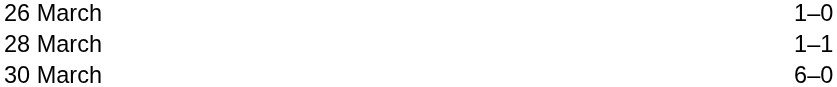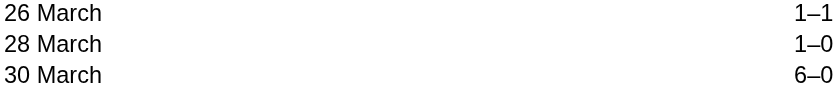 <table cellspacing=1 width=70%>
 <tr>
 <th width=25%></th>
 <th width=30%></th>
 <th width=15%></th>
 <th width=30%></th>
 </tr>
 <tr>
 <td>26 March</td>
 <td align=right></td>
-<td align=center>1–0</td>
+<td align=center>1–1</td>
 <td></td>
 </tr>
 <tr>
 <td>28 March</td>
 <td align=right></td>
-<td align=center>1–1</td>
+<td align=center>1–0</td>
 <td></td>
 </tr>
 <tr>
 <td>30 March</td>
 <td align=right></td>
 <td align=center>6–0</td>
 <td></td>
 </tr>
 </table>
